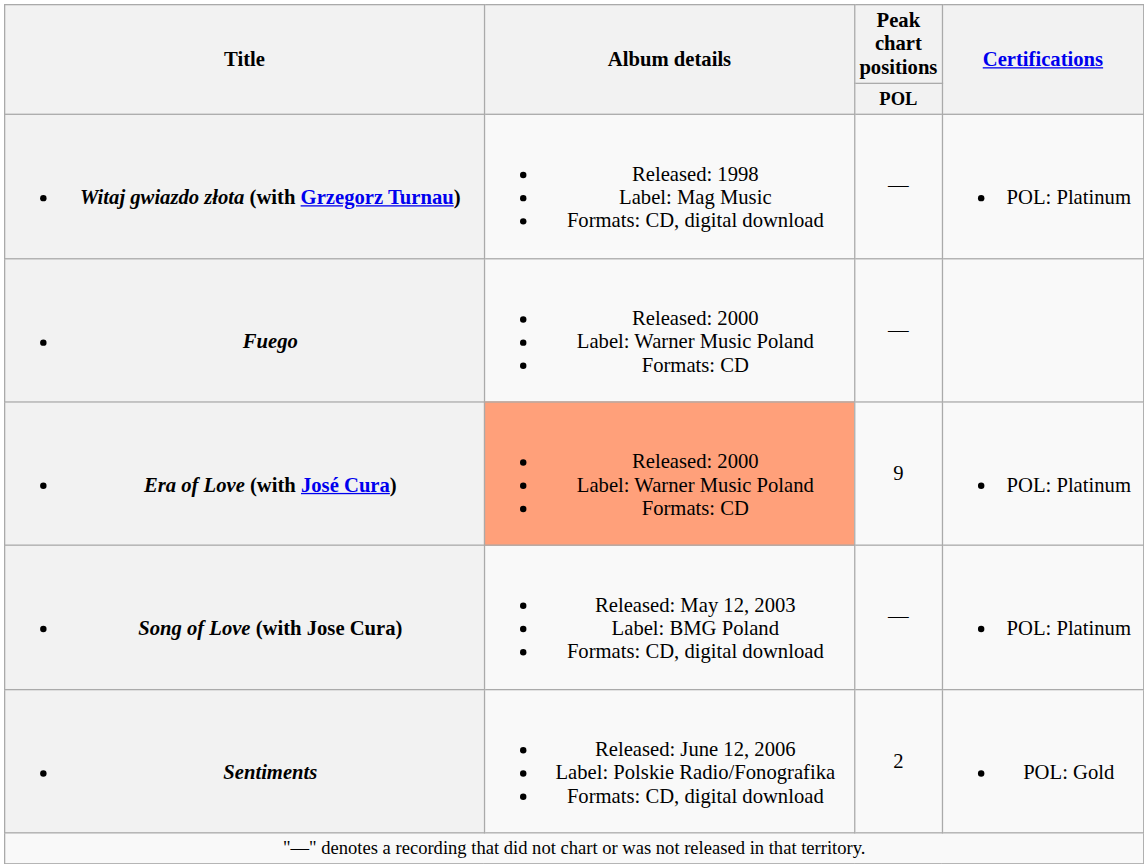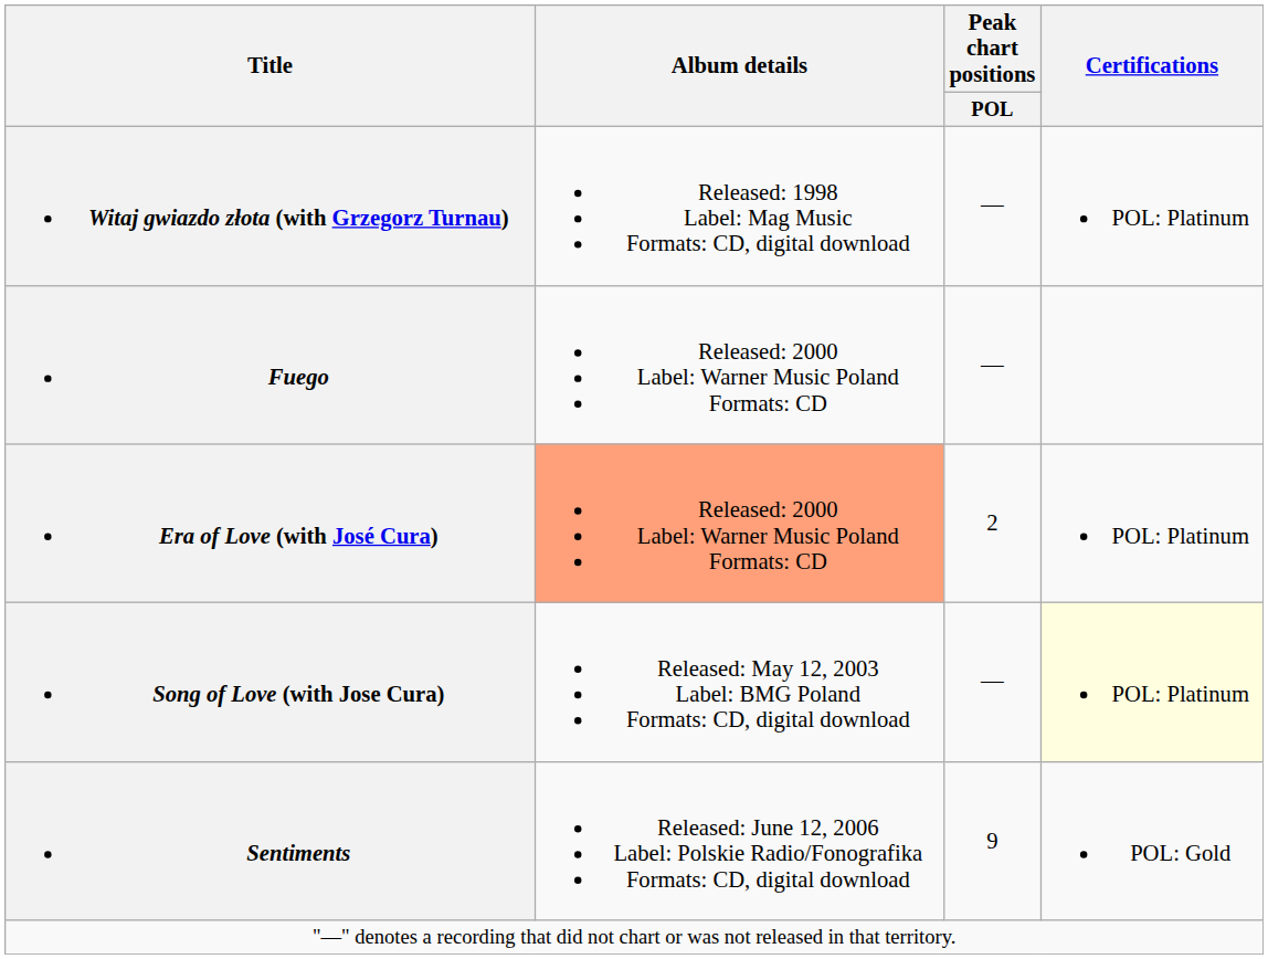 <table class="wikitable plainrowheaders" style="width:100%; text-align: center">
 <tr>
 <th scope="col" rowspan="2">Title</th>
 <th scope="col" rowspan="2">Album details</th>
 <th scope="col" colspan="1">Peak chart positions</th>
 <th scope="col" rowspan="2"><a href='#'>Certifications</a></th>
 </tr>
 <tr>
 <th scope="col" style="width:3em;font-size:90%;">POL</th>
 </tr>
 <tr>
 <th scope="row"><br><ul><li><em>Witaj gwiazdo złota</em> (with <a href='#'>Grzegorz Turnau</a>)</li></ul></th>
 <td><br><ul><li>Released: 1998</li><li>Label: Mag Music</li><li>Formats: CD, digital download</li></ul></td>
 <td>—</td>
 <td><br><ul><li>POL: Platinum</li></ul></td>
 </tr>
 <tr>
 <th scope="row"><br><ul><li><em>Fuego</em></li></ul></th>
 <td><br><ul><li>Released: 2000</li><li>Label: Warner Music Poland</li><li>Formats: CD</li></ul></td>
 <td>—</td>
 <td></td>
 </tr>
 <tr>
 <th scope="row"><br><ul><li><em>Era of Love</em> (with <a href='#'>José Cura</a>)</li></ul></th>
 <td style="background: lightsalmon;"><br><ul><li>Released: 2000</li><li>Label: Warner Music Poland</li><li>Formats: CD</li></ul></td>
-<td>9</td>
+<td>2</td>
 <td><br><ul><li>POL: Platinum</li></ul></td>
 </tr>
 <tr>
 <th scope="row"><br><ul><li><em>Song of Love</em> (with Jose Cura)</li></ul></th>
 <td><br><ul><li>Released: May 12, 2003</li><li>Label: BMG Poland</li><li>Formats: CD, digital download</li></ul></td>
 <td>—</td>
-<td><br><ul><li>POL: Platinum</li></ul></td>
+<td style="background: lightyellow;"><br><ul><li>POL: Platinum</li></ul></td>
 </tr>
 <tr>
 <th scope="row"><br><ul><li><em>Sentiments</em></li></ul></th>
 <td><br><ul><li>Released: June 12, 2006</li><li>Label: Polskie Radio/Fonografika</li><li>Formats: CD, digital download</li></ul></td>
-<td>2</td>
+<td>9</td>
 <td><br><ul><li>POL: Gold</li></ul></td>
 </tr>
 <tr>
 <td colspan="15" style="font-size:90%">"—" denotes a recording that did not chart or was not released in that territory.</td>
 </tr>
 </table>
